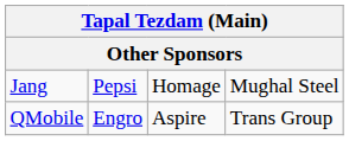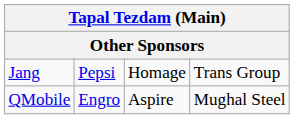 <table class="wikitable">
 <tr>
 <th colspan="4"><a href='#'>Tapal Tezdam</a> (Main)</th>
 </tr>
 <tr>
 <th colspan="4">Other Sponsors</th>
 </tr>
 <tr>
 <td><a href='#'>Jang</a></td>
 <td><a href='#'>Pepsi</a></td>
 <td>Homage</td>
-<td>Mughal Steel</td>
+<td>Trans Group</td>
 </tr>
 <tr>
 <td><a href='#'>QMobile</a></td>
 <td><a href='#'>Engro</a></td>
 <td>Aspire</td>
-<td>Trans Group</td>
+<td>Mughal Steel</td>
 </tr>
 </table>
